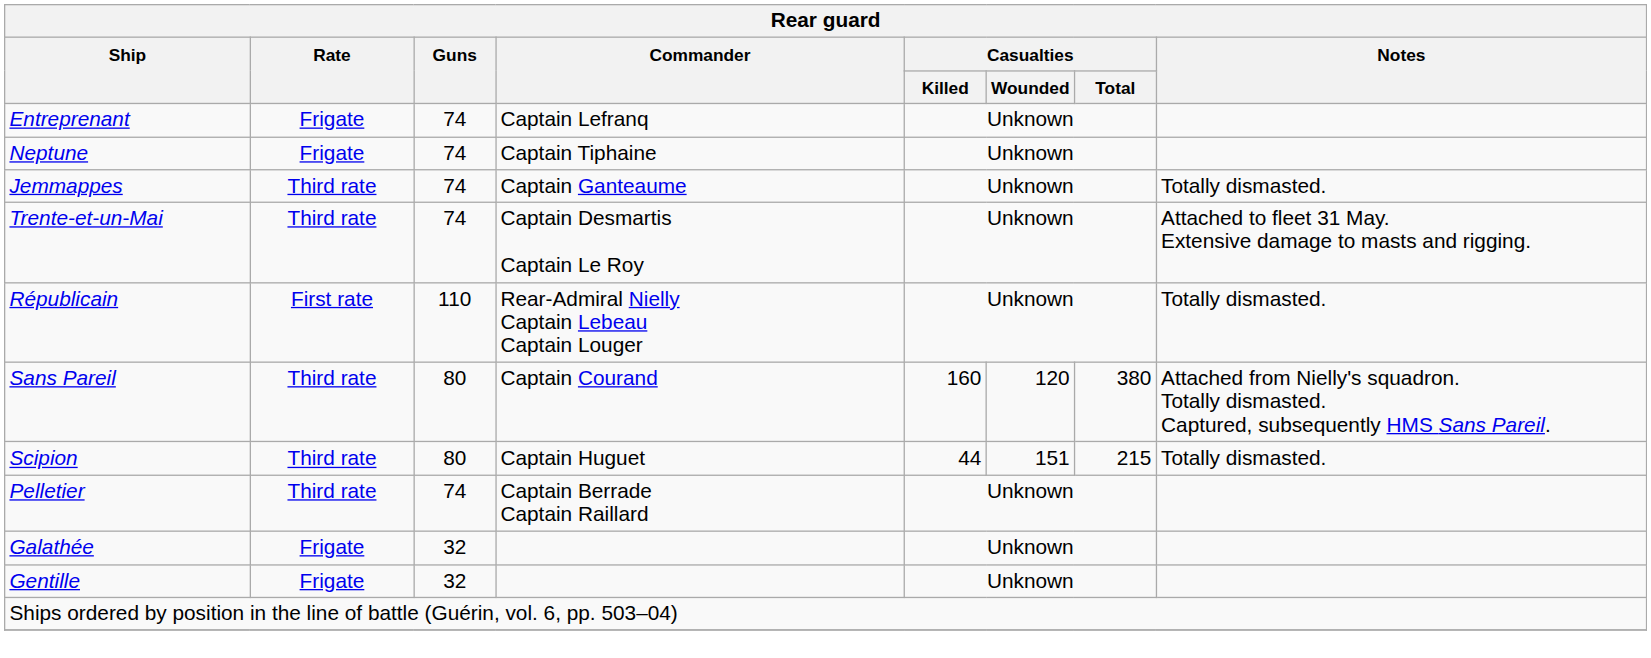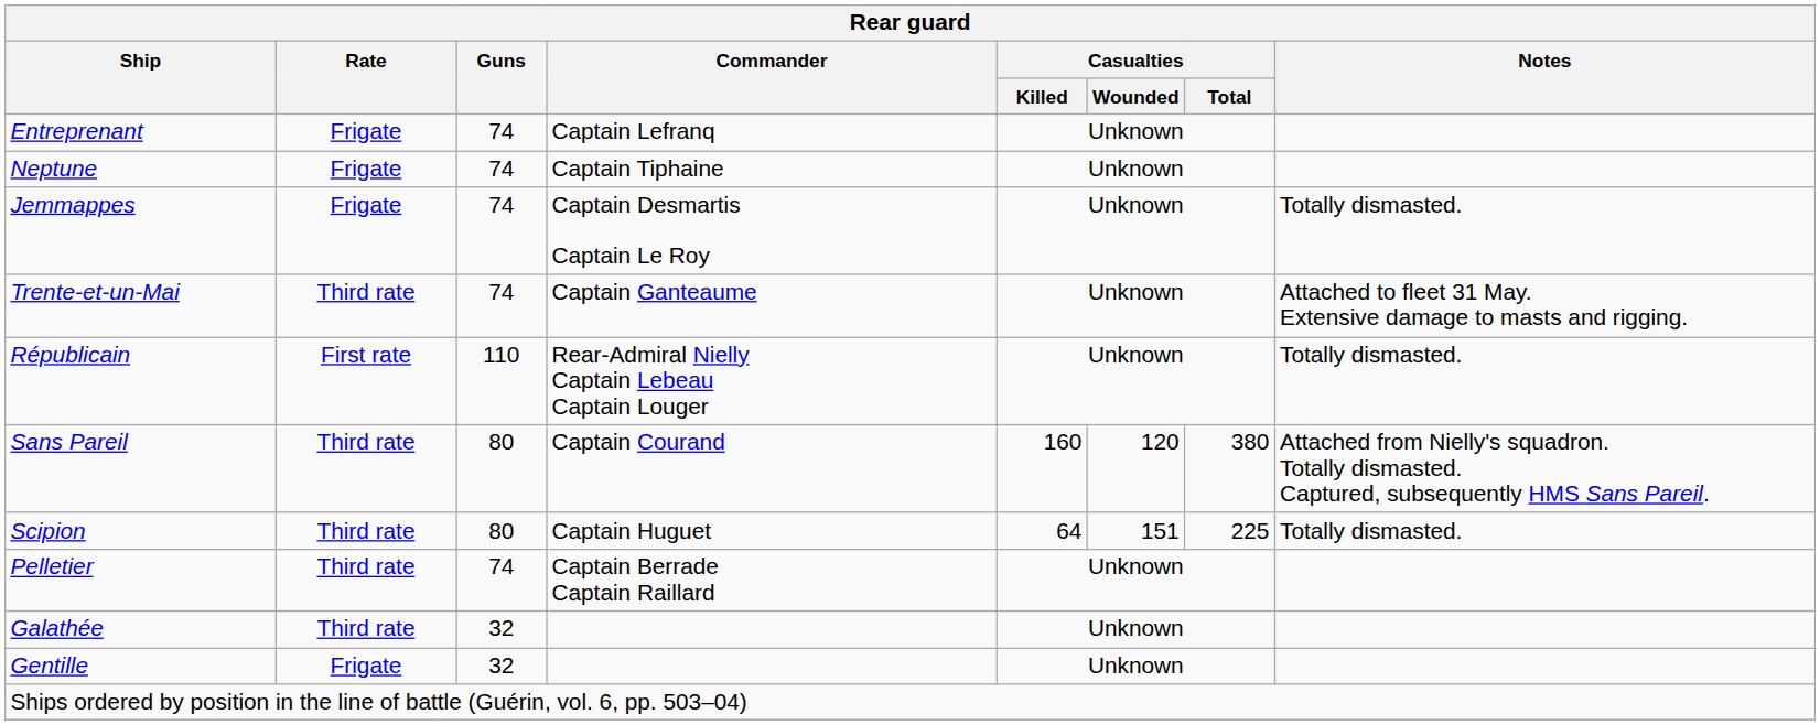 <table class="wikitable" width=100%>
 <tr valign="top">
 <th colspan="11" bgcolor="white">Rear guard</th>
 </tr>
 <tr valign="top"|- valign="top">
 <th width=15%; align= center rowspan=2><small> Ship </small></th>
 <th width=10%; align= center rowspan=2><small> Rate </small></th>
 <th width=5%; align= center rowspan=2><small> Guns </small></th>
 <th width=25%; align= center rowspan=2><small> Commander </small></th>
 <th width=15%; align= center colspan=3><small>Casualties</small></th>
 <th width=30%; align= center rowspan=2><small>Notes</small></th>
 </tr>
 <tr valign="top">
 <th width=5%; align= center><small> Killed </small></th>
 <th width=5%; align= center><small> Wounded </small></th>
 <th width=5%; align= center><small> Total</small></th>
 </tr>
 <tr valign="top">
 <td align= left><a href='#'><em>Entreprenant</em></a></td>
 <td align= center><a href='#'>Frigate</a></td>
 <td align= center>74</td>
 <td align= left>Captain Lefranq</td>
 <td colspan="3" align="center">Unknown</td>
 <td align= left></td>
 </tr>
 <tr valign="top">
 <td align= left><a href='#'><em>Neptune</em></a></td>
 <td align= center><a href='#'>Frigate</a></td>
 <td align= center>74</td>
 <td align= left>Captain Tiphaine</td>
 <td colspan="3" align="center">Unknown</td>
 <td align= left></td>
 </tr>
 <tr valign="top">
 <td align= left><a href='#'><em>Jemmappes</em></a></td>
-<td align= center><a href='#'>Third rate</a></td>
+<td align= center><a href='#'>Frigate</a></td>
 <td align= center>74</td>
-<td align= left>Captain <a href='#'>Ganteaume</a></td>
+<td align= left>Captain Desmartis<br><br>Captain Le Roy</td>
 <td colspan="3" align="center">Unknown</td>
 <td align= left>Totally dismasted.</td>
 </tr>
 <tr valign="top">
 <td align= left><a href='#'><em>Trente-et-un-Mai</em></a></td>
 <td align= center><a href='#'>Third rate</a></td>
 <td align= center>74</td>
-<td align= left>Captain Desmartis<br><br>Captain Le Roy</td>
+<td align= left>Captain <a href='#'>Ganteaume</a></td>
 <td colspan="3" align="center">Unknown</td>
 <td align= left>Attached to fleet 31 May.<br>Extensive damage to masts and rigging.</td>
 </tr>
 <tr valign="top">
 <td align= left><a href='#'><em>Républicain</em></a></td>
 <td align= center><a href='#'>First rate</a></td>
 <td align= center>110</td>
 <td align= left>Rear-Admiral <a href='#'>Nielly</a><br>Captain <a href='#'>Lebeau</a><br>Captain Louger</td>
 <td colspan="3" align="center">Unknown</td>
 <td align= left>Totally dismasted.</td>
 </tr>
 <tr valign="top">
 <td align= left><a href='#'><em>Sans Pareil</em></a></td>
 <td align= center><a href='#'>Third rate</a></td>
 <td align= center>80</td>
 <td align= left>Captain <a href='#'>Courand</a></td>
 <td align= right>160</td>
 <td align= right>120</td>
 <td align= right>380</td>
 <td align= left>Attached from Nielly's squadron.<br>Totally dismasted.<br>Captured, subsequently <a href='#'>HMS <em>Sans Pareil</em></a>.</td>
 </tr>
 <tr valign="top">
 <td align= left><a href='#'><em>Scipion</em></a></td>
 <td align= center><a href='#'>Third rate</a></td>
 <td align= center>80</td>
 <td align= left>Captain Huguet</td>
-<td align= right>44</td>
+<td align= right>64</td>
 <td align= right>151</td>
-<td align= right>215</td>
+<td align= right>225</td>
 <td align= left>Totally dismasted.</td>
 </tr>
 <tr valign="top">
 <td align= left><a href='#'><em>Pelletier</em></a></td>
 <td align= center><a href='#'>Third rate</a></td>
 <td align= center>74</td>
 <td align= left>Captain Berrade<br>Captain Raillard</td>
 <td colspan="3" align="center">Unknown</td>
 <td align= left></td>
 </tr>
 <tr valign="top">
 <td align= left><a href='#'><em>Galathée</em></a></td>
-<td align= center><a href='#'>Frigate</a></td>
+<td align= center><a href='#'>Third rate</a></td>
 <td align= center>32</td>
 <td align= left></td>
 <td colspan="3" align="center">Unknown</td>
 <td align= left></td>
 </tr>
 <tr valign="top">
 <td align= left><a href='#'><em>Gentille</em></a></td>
 <td align= center><a href='#'>Frigate</a></td>
 <td align= center>32</td>
 <td align= left></td>
 <td colspan="3" align="center">Unknown</td>
 <td align= left></td>
 </tr>
 <tr valign="top">
 <td colspan="8" align="left">Ships ordered by position in the line of battle  (Guérin, vol. 6, pp. 503–04)</td>
 </tr>
 <tr>
 </tr>
 </table>
